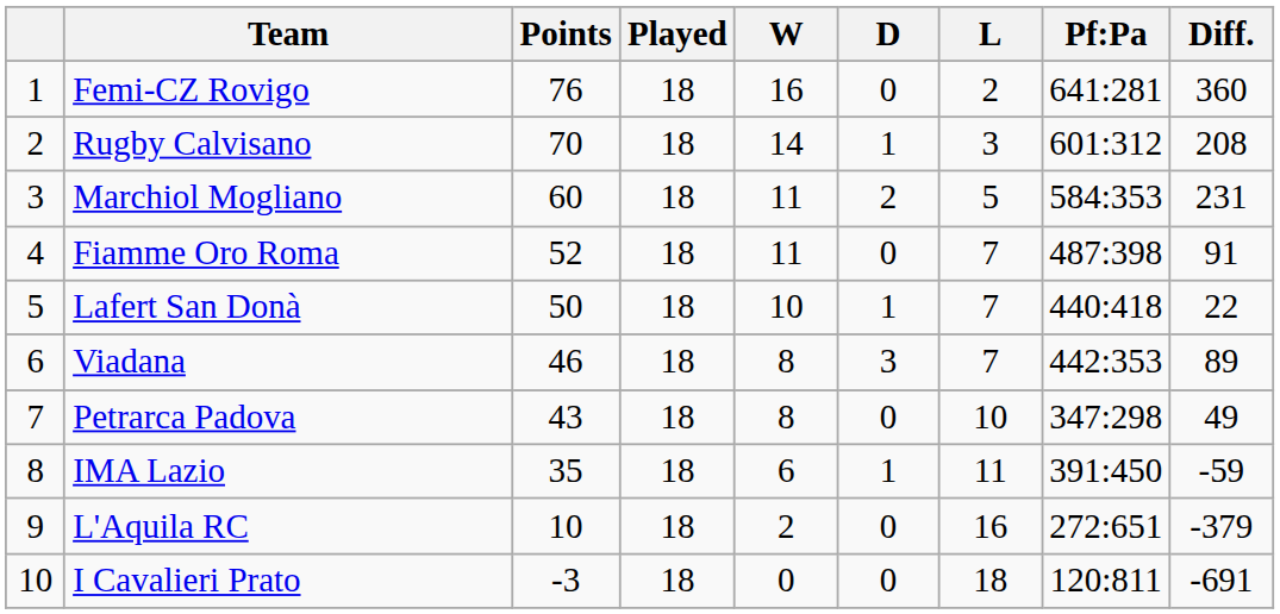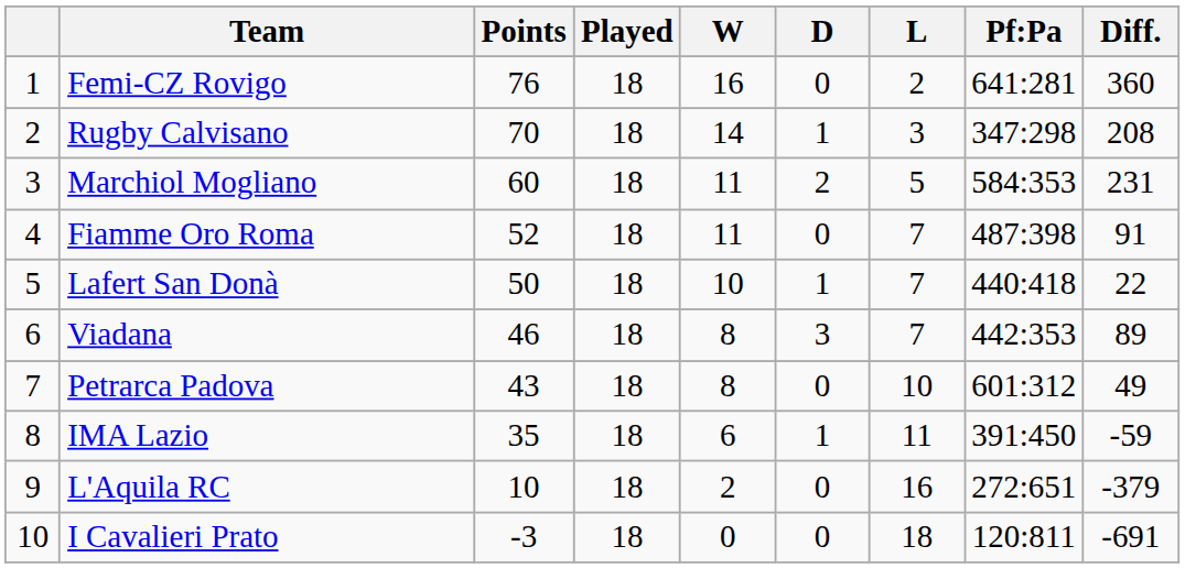 <table class="wikitable" style="float:left; margin-right:15px; text-align: center;">
 <tr>
 <th bgcolor="#efefef" width="20"></th>
 <th bgcolor="#efefef" width="200">Team</th>
 <th bgcolor="#efefef" width="40">Points</th>
 <th bgcolor="#efefef" width="40">Played</th>
 <th bgcolor="#efefef" width="40">W</th>
 <th bgcolor="#efefef" width="40">D</th>
 <th bgcolor="#efefef" width="40">L</th>
 <th bgcolor="#efefef" width="40">Pf:Pa</th>
 <th bgcolor="#efefef" width="40">Diff.</th>
 </tr>
 <tr>
 <td>1</td>
 <td align=left><a href='#'>Femi-CZ Rovigo</a></td>
 <td>76</td>
 <td>18</td>
 <td>16</td>
 <td>0</td>
 <td>2</td>
 <td>641:281</td>
 <td>360</td>
 </tr>
 <tr>
 <td>2</td>
 <td align=left><a href='#'>Rugby Calvisano</a></td>
 <td>70</td>
 <td>18</td>
 <td>14</td>
 <td>1</td>
 <td>3</td>
-<td>601:312</td>
+<td>347:298</td>
 <td>208</td>
 </tr>
 <tr>
 <td>3</td>
 <td align=left><a href='#'>Marchiol Mogliano</a></td>
 <td>60</td>
 <td>18</td>
 <td>11</td>
 <td>2</td>
 <td>5</td>
 <td>584:353</td>
 <td>231</td>
 </tr>
 <tr>
 <td>4</td>
 <td align=left><a href='#'>Fiamme Oro Roma</a></td>
 <td>52</td>
 <td>18</td>
 <td>11</td>
 <td>0</td>
 <td>7</td>
 <td>487:398</td>
 <td>91</td>
 </tr>
 <tr>
 <td>5</td>
 <td align=left><a href='#'>Lafert San Donà</a></td>
 <td>50</td>
 <td>18</td>
 <td>10</td>
 <td>1</td>
 <td>7</td>
 <td>440:418</td>
 <td>22</td>
 </tr>
 <tr>
 <td>6</td>
 <td align=left><a href='#'>Viadana</a></td>
 <td>46</td>
 <td>18</td>
 <td>8</td>
 <td>3</td>
 <td>7</td>
 <td>442:353</td>
 <td>89</td>
 </tr>
 <tr>
 <td>7</td>
 <td align=left><a href='#'>Petrarca Padova</a></td>
 <td>43</td>
 <td>18</td>
 <td>8</td>
 <td>0</td>
 <td>10</td>
-<td>347:298</td>
+<td>601:312</td>
 <td>49</td>
 </tr>
 <tr>
 <td>8</td>
 <td align=left><a href='#'>IMA Lazio</a></td>
 <td>35</td>
 <td>18</td>
 <td>6</td>
 <td>1</td>
 <td>11</td>
 <td>391:450</td>
 <td>-59</td>
 </tr>
 <tr>
 <td>9</td>
 <td align=left><a href='#'>L'Aquila RC</a></td>
 <td>10</td>
 <td>18</td>
 <td>2</td>
 <td>0</td>
 <td>16</td>
 <td>272:651</td>
 <td>-379</td>
 </tr>
 <tr>
 <td>10</td>
 <td align=left><a href='#'>I Cavalieri Prato</a></td>
 <td>-3</td>
 <td>18</td>
 <td>0</td>
 <td>0</td>
 <td>18</td>
 <td>120:811</td>
 <td>-691</td>
 </tr>
 </table>
